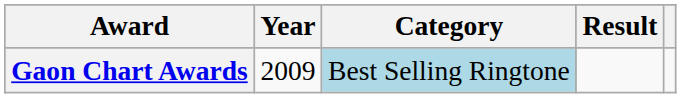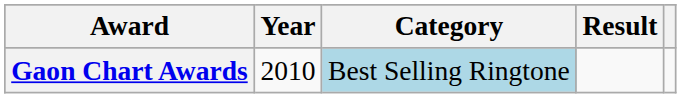 <table class="wikitable sortable plainrowheaders">
 <tr>
 <th>Award</th>
 <th>Year</th>
 <th>Category</th>
 <th>Result</th>
 <th class="unsortable"></th>
 </tr>
 <tr>
 <th scope="row"><a href='#'>Gaon Chart Awards</a></th>
-<td>2009</td>
+<td>2010</td>
 <td style="background: lightblue;">Best Selling Ringtone</td>
 <td></td>
 <td></td>
 </tr>
 </table>
